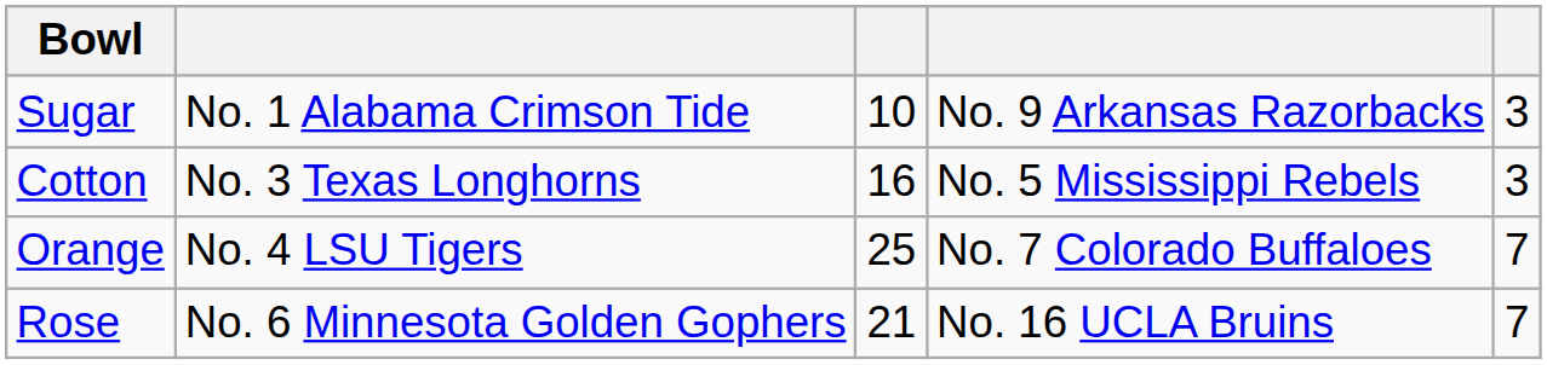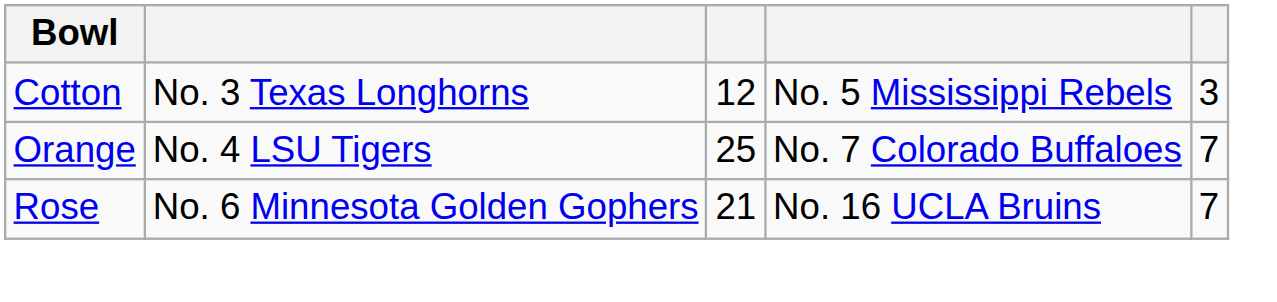 <table class="wikitable">
 <tr>
 <th>Bowl</th>
 <th></th>
 <th></th>
 <th></th>
 <th></th>
 </tr>
 <tr>
-<td><a href='#'>Sugar</a></td>
-<td>No. 1 <a href='#'>Alabama Crimson Tide</a></td>
-<td>10</td>
-<td>No. 9 <a href='#'>Arkansas Razorbacks</a></td>
-<td align=center>3</td>
-</tr>
-<tr>
 <td><a href='#'>Cotton</a></td>
 <td>No. 3 <a href='#'>Texas Longhorns</a></td>
-<td>16</td>
+<td>12</td>
 <td>No. 5 <a href='#'>Mississippi Rebels</a></td>
 <td align=center>3</td>
 </tr>
 <tr>
 <td><a href='#'>Orange</a></td>
 <td>No. 4 <a href='#'>LSU Tigers</a></td>
 <td>25</td>
 <td>No. 7 <a href='#'>Colorado Buffaloes</a></td>
 <td align=center>7</td>
 </tr>
 <tr>
 <td><a href='#'>Rose</a></td>
 <td>No. 6 <a href='#'>Minnesota Golden Gophers</a></td>
 <td>21</td>
 <td>No. 16 <a href='#'>UCLA Bruins</a></td>
 <td align=center>7</td>
 </tr>
 </table>
